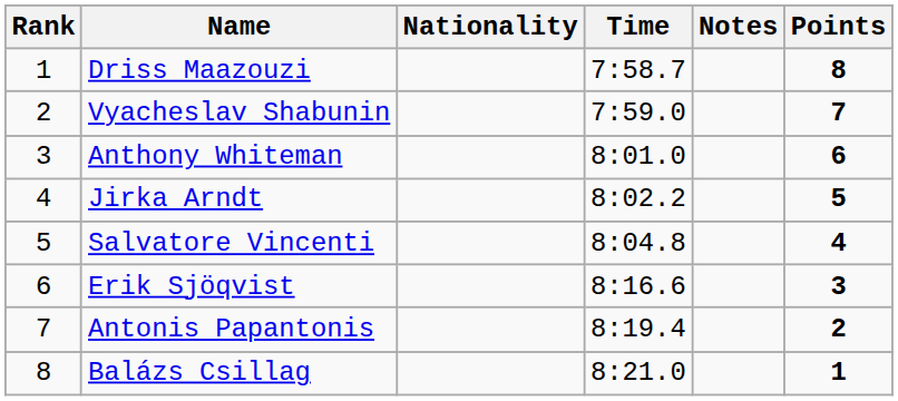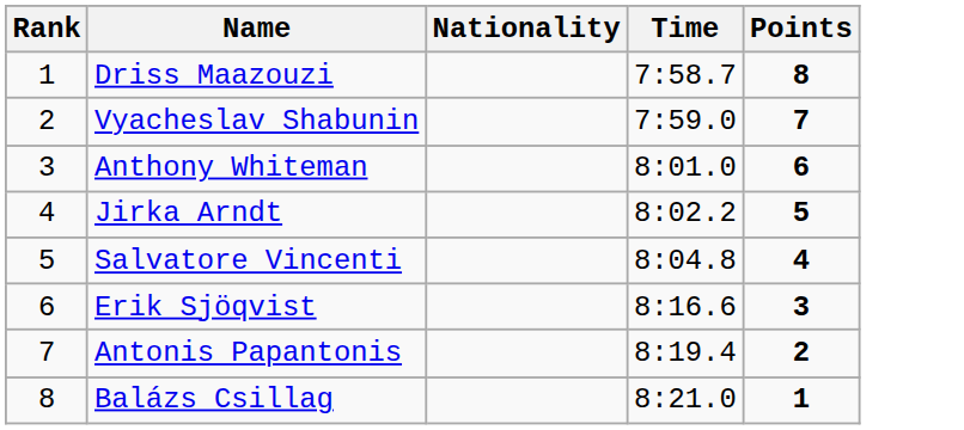 <table class="wikitable sortable" style="text-align:center">
 <tr>
 <th>Rank</th>
 <th>Name</th>
 <th>Nationality</th>
 <th>Time</th>
-<th>Notes</th>
 <th>Points</th>
 </tr>
 <tr>
 <td>1</td>
 <td align=left><a href='#'>Driss Maazouzi</a></td>
 <td align=left></td>
 <td>7:58.7</td>
-<td></td>
 <td><strong>8</strong></td>
 </tr>
 <tr>
 <td>2</td>
 <td align=left><a href='#'>Vyacheslav Shabunin</a></td>
 <td align=left></td>
 <td>7:59.0</td>
-<td></td>
 <td><strong>7</strong></td>
 </tr>
 <tr>
 <td>3</td>
 <td align=left><a href='#'>Anthony Whiteman</a></td>
 <td align=left></td>
 <td>8:01.0</td>
-<td></td>
 <td><strong>6</strong></td>
 </tr>
 <tr>
 <td>4</td>
 <td align=left><a href='#'>Jirka Arndt</a></td>
 <td align=left></td>
 <td>8:02.2</td>
-<td></td>
 <td><strong>5</strong></td>
 </tr>
 <tr>
 <td>5</td>
 <td align=left><a href='#'>Salvatore Vincenti</a></td>
 <td align=left></td>
 <td>8:04.8</td>
-<td></td>
 <td><strong>4</strong></td>
 </tr>
 <tr>
 <td>6</td>
 <td align=left><a href='#'>Erik Sjöqvist</a></td>
 <td align=left></td>
 <td>8:16.6</td>
-<td></td>
 <td><strong>3</strong></td>
 </tr>
 <tr>
 <td>7</td>
 <td align=left><a href='#'>Antonis Papantonis</a></td>
 <td align=left></td>
 <td>8:19.4</td>
-<td></td>
 <td><strong>2</strong></td>
 </tr>
 <tr>
 <td>8</td>
 <td align=left><a href='#'>Balázs Csillag</a></td>
 <td align=left></td>
 <td>8:21.0</td>
-<td></td>
 <td><strong>1</strong></td>
 </tr>
 </table>
